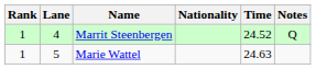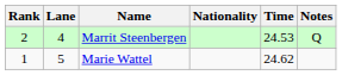 <table class="wikitable sortable" style="text-align:center">
 <tr>
 <th>Rank</th>
 <th>Lane</th>
 <th>Name</th>
 <th>Nationality</th>
 <th>Time</th>
 <th>Notes</th>
 </tr>
 <tr bgcolor=ccffcc>
-<td>1</td>
+<td>2</td>
 <td>4</td>
 <td align=left><a href='#'>Marrit Steenbergen</a></td>
 <td align=left></td>
-<td>24.52</td>
+<td>24.53</td>
 <td>Q</td>
 </tr>
 <tr>
 <td>1</td>
 <td>5</td>
 <td align=left><a href='#'>Marie Wattel</a></td>
 <td align=left></td>
-<td>24.63</td>
+<td>24.62</td>
 <td></td>
 </tr>
 </table>
